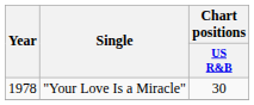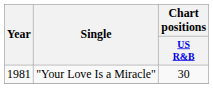 <table class="wikitable" style="text-align:center;">
 <tr>
 <th rowspan="2">Year</th>
 <th rowspan="2">Single</th>
 <th colspan="1">Chart positions</th>
 </tr>
 <tr style="font-size:smaller;">
 <th width="40"><a href='#'>US<br>R&B</a></th>
 </tr>
 <tr>
-<td>1978</td>
+<td>1981</td>
 <td align="left">"Your Love Is a Miracle"</td>
 <td>30</td>
 </tr>
 <tr>
 </tr>
 </table>
